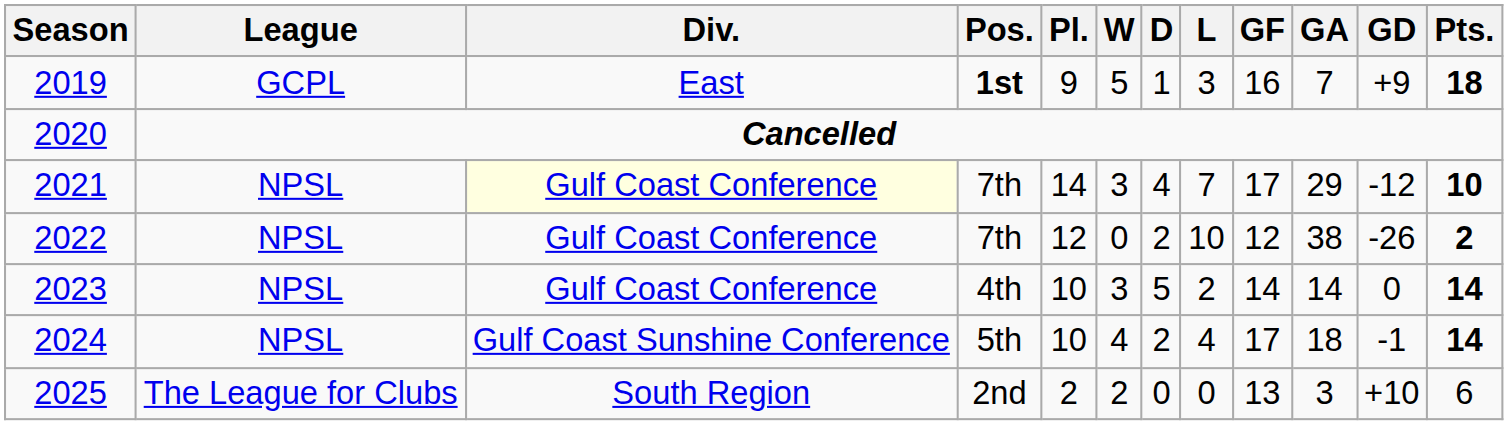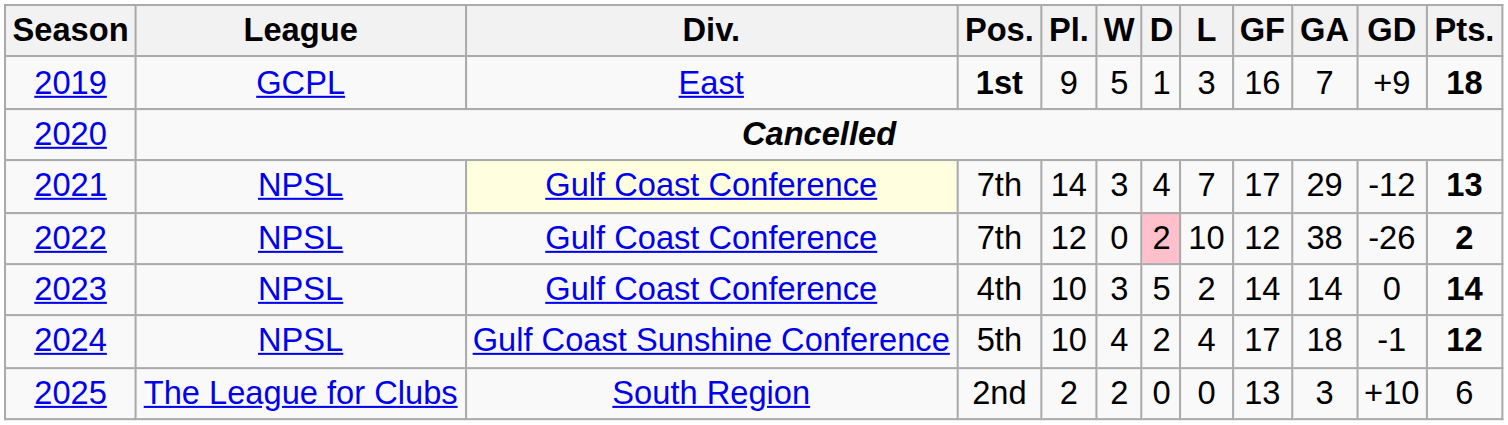 <table class="wikitable" style="text-align:center">
 <tr>
 <th rowspan="1">Season</th>
 <th rowspan="1">League</th>
 <th rowspan="1">Div.</th>
 <th rowspan="1">Pos.</th>
 <th rowspan="1">Pl.</th>
 <th rowspan="1">W</th>
 <th rowspan="1">D</th>
 <th rowspan="1">L</th>
 <th rowspan="1">GF</th>
 <th rowspan="1">GA</th>
 <th rowspan="1">GD</th>
 <th rowspan="1">Pts.</th>
 </tr>
 <tr>
 <td rowspan="1"><a href='#'>2019</a></td>
 <td rowspan="1"><a href='#'>GCPL</a></td>
 <td><a href='#'>East</a></td>
 <td><strong>1st</strong></td>
 <td>9</td>
 <td>5</td>
 <td>1</td>
 <td>3</td>
 <td>16</td>
 <td>7</td>
 <td>+9</td>
 <td><strong>18</strong></td>
 </tr>
 <tr>
 <td rowspan="1"><a href='#'>2020</a></td>
 <td colspan="11" rowspan="1" align="center"><strong><em>Cancelled</em></strong></td>
 </tr>
 <tr>
 <td rowspan="1"><a href='#'>2021</a></td>
 <td rowspan="1"><a href='#'>NPSL</a></td>
 <td style="background: lightyellow;"><a href='#'>Gulf Coast Conference</a></td>
 <td>7th</td>
 <td>14</td>
 <td>3</td>
 <td>4</td>
 <td>7</td>
 <td>17</td>
 <td>29</td>
 <td>-12</td>
-<td><strong>10</strong></td>
+<td><strong>13</strong></td>
 </tr>
 <tr>
 <td rowspan="1"><a href='#'>2022</a></td>
 <td rowspan="1"><a href='#'>NPSL</a></td>
 <td><a href='#'>Gulf Coast Conference</a></td>
 <td>7th</td>
 <td>12</td>
 <td>0</td>
-<td>2</td>
+<td style="background: pink;">2</td>
 <td>10</td>
 <td>12</td>
 <td>38</td>
 <td>-26</td>
 <td><strong>2</strong></td>
 </tr>
 <tr>
 <td rowspan="1"><a href='#'>2023</a></td>
 <td rowspan="1"><a href='#'>NPSL</a></td>
 <td><a href='#'>Gulf Coast Conference</a></td>
 <td>4th</td>
 <td>10</td>
 <td>3</td>
 <td>5</td>
 <td>2</td>
 <td>14</td>
 <td>14</td>
 <td>0</td>
 <td><strong>14</strong></td>
 </tr>
 <tr>
 <td rowspan="1"><a href='#'>2024</a></td>
 <td rowspan="1"><a href='#'>NPSL</a></td>
 <td><a href='#'>Gulf Coast Sunshine Conference</a></td>
 <td>5th</td>
 <td>10</td>
 <td>4</td>
 <td>2</td>
 <td>4</td>
 <td>17</td>
 <td>18</td>
 <td>-1</td>
-<td><strong>14</strong></td>
+<td><strong>12</strong></td>
 </tr>
 <tr>
 <td><a href='#'>2025</a></td>
 <td><a href='#'>The League for Clubs</a></td>
 <td><a href='#'>South Region</a></td>
 <td>2nd</td>
 <td>2</td>
 <td>2</td>
 <td>0</td>
 <td>0</td>
 <td>13</td>
 <td>3</td>
 <td>+10</td>
 <td>6</td>
 </tr>
 </table>
